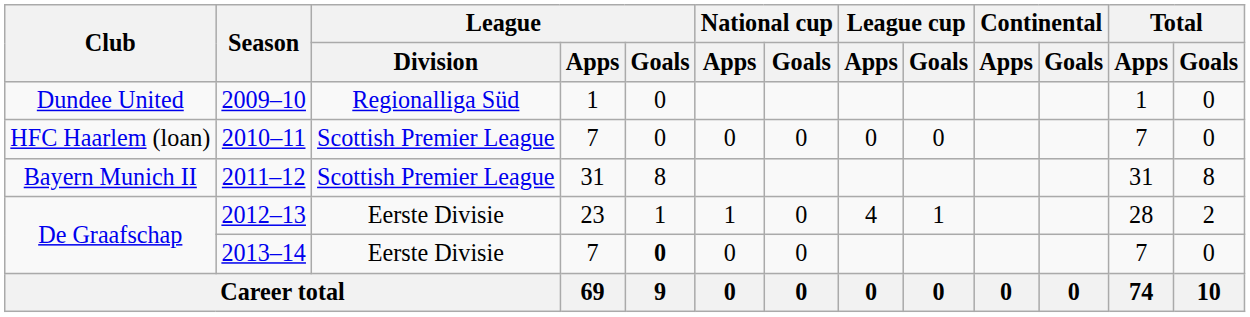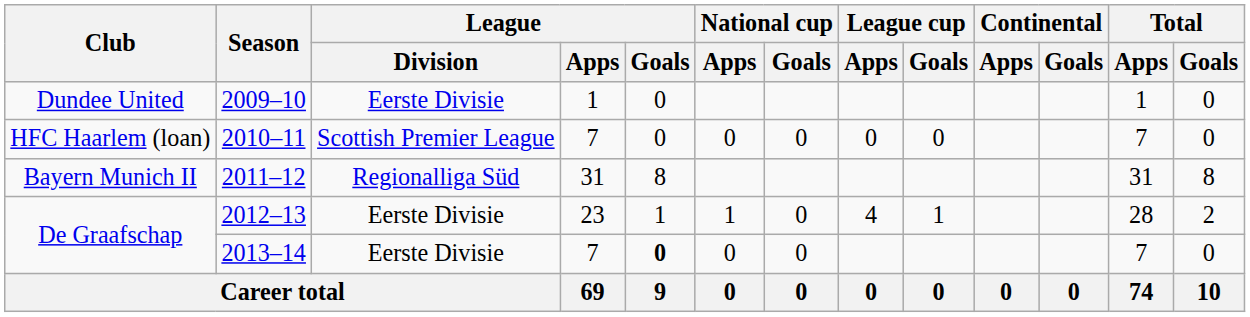 <table class="wikitable" style="text-align:center">
 <tr>
 <th rowspan="2">Club</th>
 <th rowspan="2">Season</th>
 <th colspan="3">League</th>
 <th colspan="2">National cup</th>
 <th colspan="2">League cup</th>
 <th colspan="2">Continental</th>
 <th colspan="2">Total</th>
 </tr>
 <tr>
 <th>Division</th>
 <th>Apps</th>
 <th>Goals</th>
 <th>Apps</th>
 <th>Goals</th>
 <th>Apps</th>
 <th>Goals</th>
 <th>Apps</th>
 <th>Goals</th>
 <th>Apps</th>
 <th>Goals</th>
 </tr>
 <tr>
 <td><a href='#'>Dundee United</a></td>
 <td><a href='#'>2009–10</a></td>
-<td><a href='#'>Regionalliga Süd</a></td>
+<td><a href='#'>Eerste Divisie</a></td>
 <td>1</td>
 <td>0</td>
 <td></td>
 <td></td>
 <td></td>
 <td></td>
 <td></td>
 <td></td>
 <td>1</td>
 <td>0</td>
 </tr>
 <tr>
 <td><a href='#'>HFC Haarlem</a> (loan)</td>
 <td><a href='#'>2010–11</a></td>
 <td><a href='#'>Scottish Premier League</a></td>
 <td>7</td>
 <td>0</td>
 <td>0</td>
 <td>0</td>
 <td>0</td>
 <td>0</td>
 <td></td>
 <td></td>
 <td>7</td>
 <td>0</td>
 </tr>
 <tr>
 <td><a href='#'>Bayern Munich II</a></td>
 <td><a href='#'>2011–12</a></td>
-<td><a href='#'>Scottish Premier League</a></td>
+<td><a href='#'>Regionalliga Süd</a></td>
 <td>31</td>
 <td>8</td>
 <td></td>
 <td></td>
 <td></td>
 <td></td>
 <td></td>
 <td></td>
 <td>31</td>
 <td>8</td>
 </tr>
 <tr>
 <td rowspan="2"><a href='#'>De Graafschap</a></td>
 <td><a href='#'>2012–13</a></td>
 <td>Eerste Divisie</td>
 <td>23</td>
 <td>1</td>
 <td>1</td>
 <td>0</td>
 <td>4</td>
 <td>1</td>
 <td></td>
 <td></td>
 <td>28</td>
 <td>2</td>
 </tr>
 <tr>
 <td><a href='#'>2013–14</a></td>
 <td>Eerste Divisie</td>
 <td>7</td>
 <td><strong>0</strong></td>
 <td>0</td>
 <td>0</td>
 <td></td>
 <td></td>
 <td></td>
 <td></td>
 <td>7</td>
 <td>0</td>
 </tr>
 <tr>
 <th colspan="3">Career total</th>
 <th>69</th>
 <th>9</th>
 <th>0</th>
 <th>0</th>
 <th>0</th>
 <th>0</th>
 <th>0</th>
 <th>0</th>
 <th>74</th>
 <th>10</th>
 </tr>
 </table>
